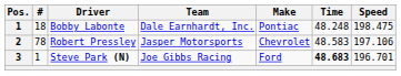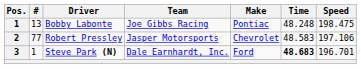 <table class="wikitable" style="font-size:95%">
 <tr>
 <th>Pos.</th>
 <th>#</th>
 <th>Driver</th>
 <th>Team</th>
 <th>Make</th>
 <th>Time</th>
 <th>Speed</th>
 </tr>
 <tr>
 <th>1</th>
-<td>18</td>
+<td>13</td>
 <td><a href='#'>Bobby Labonte</a></td>
-<td><a href='#'>Dale Earnhardt, Inc.</a></td>
+<td><a href='#'>Joe Gibbs Racing</a></td>
 <td><a href='#'>Pontiac</a></td>
 <td>48.248</td>
 <td>198.475</td>
 </tr>
 <tr>
 <th>2</th>
-<td>78</td>
+<td>77</td>
 <td><a href='#'>Robert Pressley</a></td>
 <td><a href='#'>Jasper Motorsports</a></td>
 <td><a href='#'>Chevrolet</a></td>
 <td>48.583</td>
 <td>197.106</td>
 </tr>
 <tr>
 <th>3</th>
 <td>1</td>
 <td><a href='#'>Steve Park</a> <strong>(N)</strong></td>
-<td><a href='#'>Joe Gibbs Racing</a></td>
+<td><a href='#'>Dale Earnhardt, Inc.</a></td>
 <td><a href='#'>Ford</a></td>
 <td><strong>48.683</strong></td>
 <td>196.701</td>
 </tr>
 <tr>
 <th colspan="7"></th>
 </tr>
 </table>
